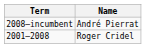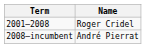 <table class="wikitable">
 <tr>
 <th>Term</th>
 <th>Name</th>
 </tr>
 <tr>
+<td>2001–2008</td>
+<td>Roger Cridel</td>
+</tr>
+<tr>
 <td>2008–incumbent</td>
 <td>André Pierrat</td>
 </tr>
-<tr>
-<td>2001–2008</td>
-<td>Roger Cridel</td>
-</tr>
 </table>
